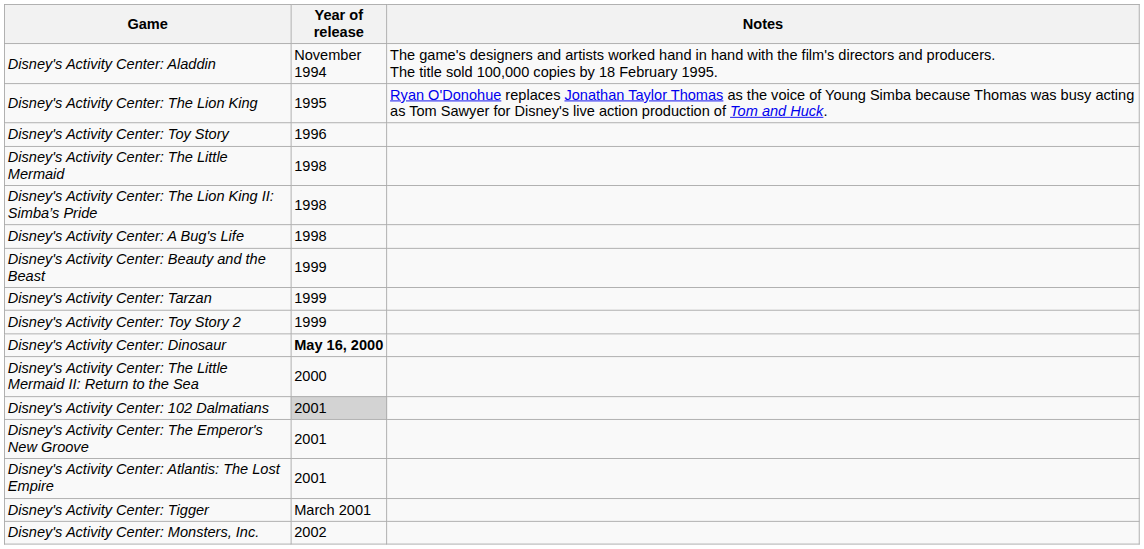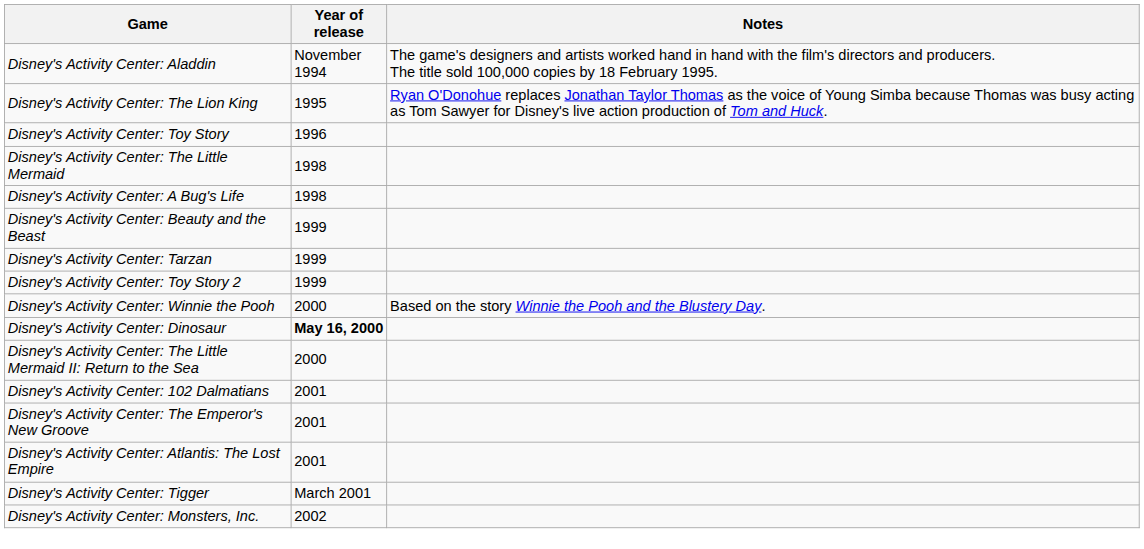 <table class="wikitable">
 <tr>
 <th>Game</th>
 <th>Year of release</th>
 <th>Notes</th>
 </tr>
 <tr>
 <td><em>Disney's Activity Center: Aladdin</em></td>
 <td>November 1994</td>
 <td>The game's designers and artists worked hand in hand with the film's directors and producers.<br>The title sold 100,000 copies by 18 February 1995.</td>
 </tr>
 <tr>
 <td><em>Disney's Activity Center: The Lion King</em></td>
 <td>1995</td>
 <td><a href='#'>Ryan O'Donohue</a> replaces <a href='#'>Jonathan Taylor Thomas</a> as the voice of Young Simba because Thomas was busy acting as Tom Sawyer for Disney's live action production of <em><a href='#'>Tom and Huck</a></em>.</td>
 </tr>
 <tr>
 <td><em>Disney's Activity Center: Toy Story</em></td>
 <td>1996</td>
 <td></td>
 </tr>
 <tr>
 <td><em>Disney's Activity Center: The Little Mermaid</em></td>
 <td>1998</td>
 <td></td>
 </tr>
 <tr>
-<td><em>Disney's Activity Center: The Lion King II: Simba’s Pride</em></td>
-<td>1998</td>
-<td></td>
-</tr>
-<tr>
 <td><em>Disney's Activity Center: A Bug's Life</em></td>
 <td>1998</td>
 <td></td>
 </tr>
 <tr>
 <td><em>Disney's Activity Center: Beauty and the Beast</em></td>
 <td>1999</td>
 <td></td>
 </tr>
 <tr>
 <td><em>Disney's Activity Center: Tarzan</em></td>
 <td>1999</td>
 <td></td>
 </tr>
 <tr>
 <td><em>Disney's Activity Center: Toy Story 2</em></td>
 <td>1999</td>
 <td></td>
 </tr>
 <tr>
+<td><em>Disney's Activity Center: Winnie the Pooh</em></td>
+<td>2000</td>
+<td>Based on the story <em><a href='#'>Winnie the Pooh and the Blustery Day</a></em>.</td>
+</tr>
+<tr>
 <td><em>Disney's Activity Center: Dinosaur</em></td>
 <td><strong>May 16, 2000</strong></td>
 <td></td>
 </tr>
 <tr>
 <td><em>Disney's Activity Center: The Little Mermaid II: Return to the Sea</em></td>
 <td>2000</td>
 <td></td>
 </tr>
 <tr>
 <td><em>Disney's Activity Center: 102 Dalmatians</em></td>
-<td style="background: lightgrey;">2001</td>
+<td>2001</td>
 <td></td>
 </tr>
 <tr>
 <td><em>Disney's Activity Center: The Emperor's New Groove</em></td>
 <td>2001</td>
 <td></td>
 </tr>
 <tr>
 <td><em>Disney's Activity Center: Atlantis: The Lost Empire</em></td>
 <td>2001</td>
 <td></td>
 </tr>
 <tr>
 <td><em>Disney's Activity Center: Tigger</em></td>
 <td>March 2001</td>
 <td></td>
 </tr>
 <tr>
 <td><em>Disney's Activity Center: Monsters, Inc.</em></td>
 <td>2002</td>
 <td></td>
 </tr>
 </table>
